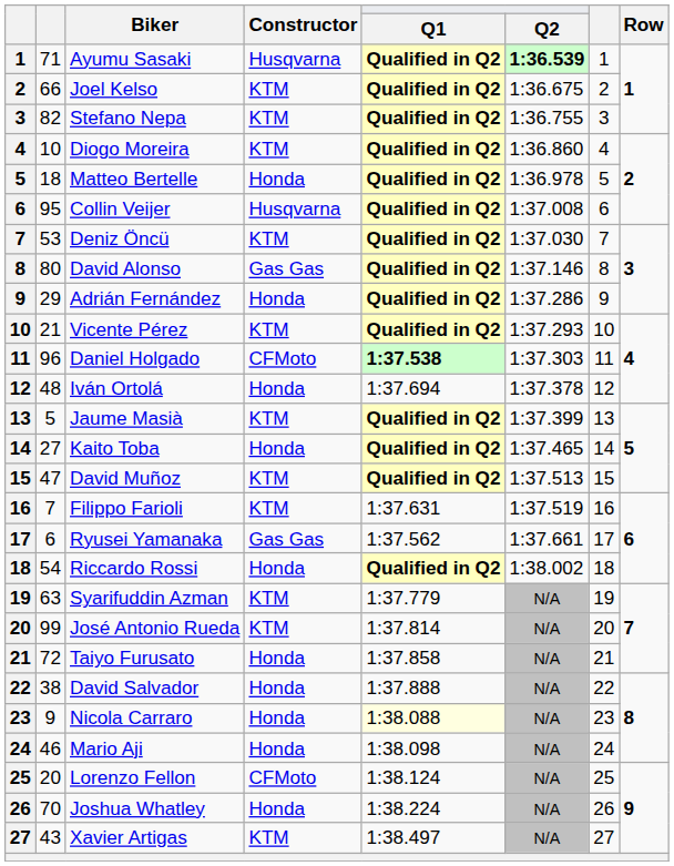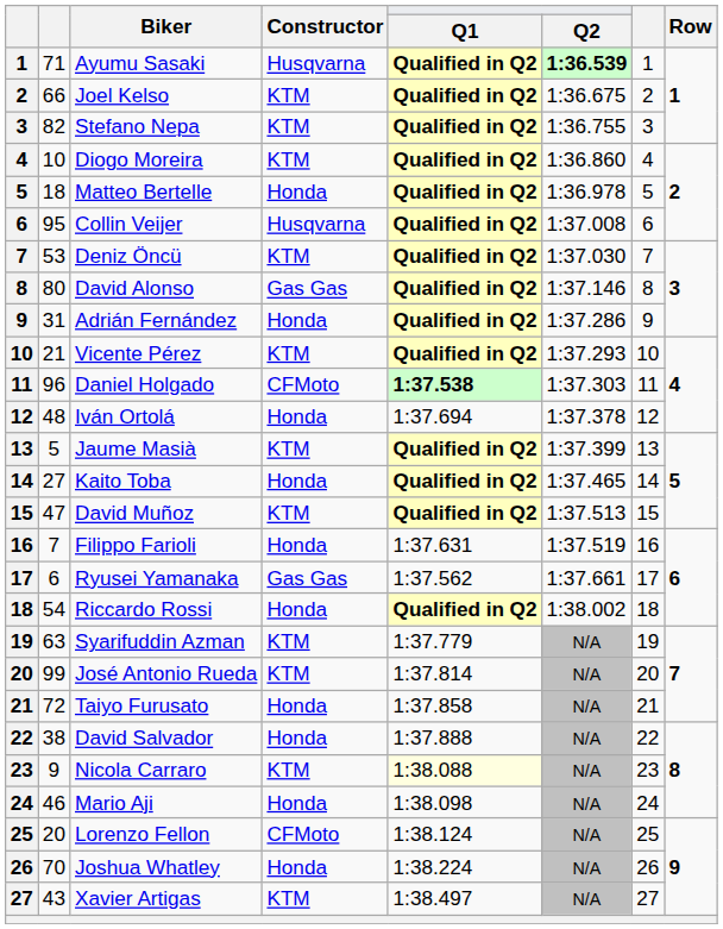 <table class="wikitable sortable" style="font-size: 85%;">
 <tr>
 <th rowspan="2"></th>
 <th rowspan="2"></th>
 <th rowspan="2">Biker</th>
 <th rowspan="2">Constructor</th>
 <th colspan="2" style="background:#eaecf0; text-align:center;"></th>
 <th rowspan="2"></th>
 <th rowspan="2">Row</th>
 </tr>
 <tr>
 <th scope="col">Q1</th>
 <th scope="col">Q2</th>
 </tr>
 <tr>
 <th scope="row">1</th>
 <td align="center">71</td>
 <td> <a href='#'>Ayumu Sasaki</a></td>
 <td><a href='#'>Husqvarna</a></td>
 <td style="background:#ffffbf;"><strong>Qualified in Q2</strong></td>
 <td style="background:#ccffcc;"><strong>1:36.539</strong></td>
 <td align="center">1</td>
 <td rowspan="3"><strong>1</strong></td>
 </tr>
 <tr>
 <th scope="row">2</th>
 <td align="center">66</td>
 <td> <a href='#'>Joel Kelso</a></td>
 <td><a href='#'>KTM</a></td>
 <td style="background:#ffffbf;"><strong>Qualified in Q2</strong></td>
 <td>1:36.675</td>
 <td align="center">2</td>
 </tr>
 <tr>
 <th scope="row">3</th>
 <td align="center">82</td>
 <td> <a href='#'>Stefano Nepa</a></td>
 <td><a href='#'>KTM</a></td>
 <td style="background:#ffffbf;"><strong>Qualified in Q2</strong></td>
 <td>1:36.755</td>
 <td align="center">3</td>
 </tr>
 <tr>
 <th scope="row">4</th>
 <td align="center">10</td>
 <td> <a href='#'>Diogo Moreira</a></td>
 <td><a href='#'>KTM</a></td>
 <td style="background:#ffffbf;"><strong>Qualified in Q2</strong></td>
 <td>1:36.860</td>
 <td align="center">4</td>
 <td rowspan="3"><strong>2</strong></td>
 </tr>
 <tr>
 <th scope="row">5</th>
 <td align="center">18</td>
 <td> <a href='#'>Matteo Bertelle</a></td>
 <td><a href='#'>Honda</a></td>
 <td style="background:#ffffbf;"><strong>Qualified in Q2</strong></td>
 <td>1:36.978</td>
 <td align="center">5</td>
 </tr>
 <tr>
 <th scope="row">6</th>
 <td align="center">95</td>
 <td> <a href='#'>Collin Veijer</a></td>
 <td><a href='#'>Husqvarna</a></td>
 <td style="background:#ffffbf;"><strong>Qualified in Q2</strong></td>
 <td>1:37.008</td>
 <td align="center">6</td>
 </tr>
 <tr>
 <th scope="row">7</th>
 <td align="center">53</td>
 <td> <a href='#'>Deniz Öncü</a></td>
 <td><a href='#'>KTM</a></td>
 <td style="background:#ffffbf;"><strong>Qualified in Q2</strong></td>
 <td>1:37.030</td>
 <td align="center">7</td>
 <td rowspan="3"><strong>3</strong></td>
 </tr>
 <tr>
 <th scope="row">8</th>
 <td align="center">80</td>
 <td> <a href='#'>David Alonso</a></td>
 <td><a href='#'>Gas Gas</a></td>
 <td style="background:#ffffbf;"><strong>Qualified in Q2</strong></td>
 <td>1:37.146</td>
 <td align="center">8</td>
 </tr>
 <tr>
 <th scope="row">9</th>
-<td align="center">29</td>
+<td align="center">31</td>
 <td> <a href='#'>Adrián Fernández</a></td>
 <td><a href='#'>Honda</a></td>
 <td style="background:#ffffbf;"><strong>Qualified in Q2</strong></td>
 <td>1:37.286</td>
 <td align="center">9</td>
 </tr>
 <tr>
 <th scope="row">10</th>
 <td align="center">21</td>
 <td> <a href='#'>Vicente Pérez</a></td>
 <td><a href='#'>KTM</a></td>
 <td style="background:#ffffbf;"><strong>Qualified in Q2</strong></td>
 <td>1:37.293</td>
 <td align="center">10</td>
 <td rowspan="3"><strong>4</strong></td>
 </tr>
 <tr>
 <th scope="row">11</th>
 <td align="center">96</td>
 <td> <a href='#'>Daniel Holgado</a></td>
 <td><a href='#'>CFMoto</a></td>
 <td style="background:#ccffcc;"><strong>1:37.538</strong></td>
 <td>1:37.303</td>
 <td align="center">11</td>
 </tr>
 <tr>
 <th scope="row">12</th>
 <td align="center">48</td>
 <td> <a href='#'>Iván Ortolá</a></td>
 <td><a href='#'>Honda</a></td>
 <td>1:37.694</td>
 <td>1:37.378</td>
 <td align="center">12</td>
 </tr>
 <tr>
 <th scope="row">13</th>
 <td align="center">5</td>
 <td> <a href='#'>Jaume Masià</a></td>
 <td><a href='#'>KTM</a></td>
 <td style="background:#ffffbf;"><strong>Qualified in Q2</strong></td>
 <td>1:37.399</td>
 <td align="center">13</td>
 <td rowspan="3"><strong>5</strong></td>
 </tr>
 <tr>
 <th scope="row">14</th>
 <td align="center">27</td>
 <td> <a href='#'>Kaito Toba</a></td>
 <td><a href='#'>Honda</a></td>
 <td style="background:#ffffbf;"><strong>Qualified in Q2</strong></td>
 <td>1:37.465</td>
 <td align="center">14</td>
 </tr>
 <tr>
 <th scope="row">15</th>
 <td align="center">47</td>
 <td> <a href='#'>David Muñoz</a></td>
 <td><a href='#'>KTM</a></td>
 <td style="background:#ffffbf;"><strong>Qualified in Q2</strong></td>
 <td>1:37.513</td>
 <td align="center">15</td>
 </tr>
 <tr>
 <th scope="row">16</th>
 <td align="center">7</td>
 <td> <a href='#'>Filippo Farioli</a></td>
-<td><a href='#'>KTM</a></td>
+<td><a href='#'>Honda</a></td>
 <td>1:37.631</td>
 <td>1:37.519</td>
 <td align="center">16</td>
 <td rowspan="3"><strong>6</strong></td>
 </tr>
 <tr>
 <th scope="row">17</th>
 <td align="center">6</td>
 <td> <a href='#'>Ryusei Yamanaka</a></td>
 <td><a href='#'>Gas Gas</a></td>
 <td>1:37.562</td>
 <td>1:37.661</td>
 <td align="center">17</td>
 </tr>
 <tr>
 <th scope="row">18</th>
 <td align="center">54</td>
 <td> <a href='#'>Riccardo Rossi</a></td>
 <td><a href='#'>Honda</a></td>
 <td style="background:#ffffbf;"><strong>Qualified in Q2</strong></td>
 <td>1:38.002</td>
 <td align="center">18</td>
 </tr>
 <tr>
 <th scope="row">19</th>
 <td align="center">63</td>
 <td> <a href='#'>Syarifuddin Azman</a></td>
 <td><a href='#'>KTM</a></td>
 <td>1:37.779</td>
 <td style="background: silver" align="center" data-sort-value="19"><small>N/A</small></td>
 <td align="center">19</td>
 <td rowspan="3"><strong>7</strong></td>
 </tr>
 <tr>
 <th scope="row">20</th>
 <td align="center">99</td>
 <td> <a href='#'>José Antonio Rueda</a></td>
 <td><a href='#'>KTM</a></td>
 <td>1:37.814</td>
 <td style="background: silver" align="center" data-sort-value="20"><small>N/A</small></td>
 <td align="center">20</td>
 </tr>
 <tr>
 <th scope="row">21</th>
 <td align="center">72</td>
 <td> <a href='#'>Taiyo Furusato</a></td>
 <td><a href='#'>Honda</a></td>
 <td>1:37.858</td>
 <td style="background: silver" align="center" data-sort-value="21"><small>N/A</small></td>
 <td align="center">21</td>
 </tr>
 <tr>
 <th scope="row">22</th>
 <td align="center">38</td>
 <td> <a href='#'>David Salvador</a></td>
 <td><a href='#'>Honda</a></td>
 <td>1:37.888</td>
 <td style="background: silver" align="center" data-sort-value="22"><small>N/A</small></td>
 <td align="center">22</td>
 <td rowspan="3"><strong>8</strong></td>
 </tr>
 <tr>
 <th scope="row">23</th>
 <td align="center">9</td>
 <td> <a href='#'>Nicola Carraro</a></td>
-<td><a href='#'>Honda</a></td>
+<td><a href='#'>KTM</a></td>
 <td style="background: lightyellow;">1:38.088</td>
 <td style="background: silver" align="center" data-sort-value="23"><small>N/A</small></td>
 <td align="center">23</td>
 </tr>
 <tr>
 <th scope="row">24</th>
 <td align="center">46</td>
 <td> <a href='#'>Mario Aji</a></td>
 <td><a href='#'>Honda</a></td>
 <td>1:38.098</td>
 <td style="background: silver" align="center" data-sort-value="25"><small>N/A</small></td>
 <td align="center">24</td>
 </tr>
 <tr>
 <th scope="row">25</th>
 <td align="center">20</td>
 <td> <a href='#'>Lorenzo Fellon</a></td>
 <td><a href='#'>CFMoto</a></td>
 <td>1:38.124</td>
 <td style="background: silver" align="center" data-sort-value="26"><small>N/A</small></td>
 <td align="center">25</td>
 <td rowspan="3"><strong>9</strong></td>
 </tr>
 <tr>
 <th scope="row">26</th>
 <td align="center">70</td>
 <td> <a href='#'>Joshua Whatley</a></td>
 <td><a href='#'>Honda</a></td>
 <td>1:38.224</td>
 <td style="background: silver" align="center" data-sort-value="27"><small>N/A</small></td>
 <td align="center">26</td>
 </tr>
 <tr>
 <th scope="row">27</th>
 <td align="center">43</td>
 <td> <a href='#'>Xavier Artigas</a></td>
 <td><a href='#'>KTM</a></td>
 <td>1:38.497</td>
 <td style="background: silver" align="center" data-sort-value="28"><small>N/A</small></td>
 <td align="center">27</td>
 </tr>
 <tr>
 <th colspan="8"></th>
 </tr>
 <tr>
 </tr>
 </table>
